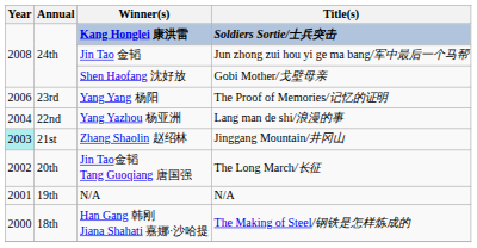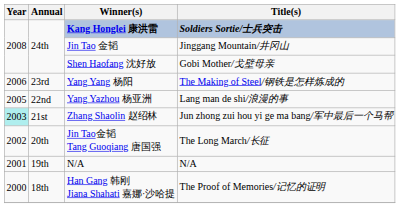 <table class="wikitable">
 <tr>
 <th>Year</th>
 <th>Annual</th>
 <th>Winner(s)</th>
 <th>Title(s)</th>
 </tr>
 <tr>
 <td rowspan="3" style="text-align:center;">2008</td>
 <td rowspan="3">24th</td>
 <td style="background:#B0C4DE;"><strong><a href='#'>Kang Honglei</a> 康洪雷</strong></td>
 <td style="background:#B0C4DE;"><strong><em>Soldiers Sortie<em>/士兵突击<strong></td>
 </tr>
 <tr>
 <td><a href='#'>Jin Tao</a> 金韬</td>
-<td></em>Jun zhong zui hou yi ge ma bang<em>/军中最后一个马帮</td>
+<td></em>Jinggang Mountain<em>/井冈山</td>
 </tr>
 <tr>
 <td><a href='#'>Shen Haofang</a> 沈好放</td>
 <td></em>Gobi Mother<em>/戈壁母亲</td>
 </tr>
 <tr>
 <td>2006</td>
 <td>23rd</td>
 <td><a href='#'>Yang Yang</a> 杨阳</td>
-<td></em>The Proof of Memories<em>/记忆的证明</td>
+<td></em><a href='#'>The Making of Steel</a><em>/钢铁是怎样炼成的</td>
 </tr>
 <tr>
-<td>2004</td>
+<td>2005</td>
 <td>22nd</td>
 <td><a href='#'>Yang Yazhou</a> 杨亚洲</td>
 <td></em>Lang man de shi<em>/浪漫的事</td>
 </tr>
 <tr>
 <td style="background: paleturquoise;">2003</td>
 <td>21st</td>
 <td><a href='#'>Zhang Shaolin</a> 赵绍林</td>
-<td></em>Jinggang Mountain<em>/井冈山</td>
+<td></em>Jun zhong zui hou yi ge ma bang<em>/军中最后一个马帮</td>
 </tr>
 <tr>
 <td>2002</td>
 <td>20th</td>
 <td><a href='#'>Jin Tao</a>金韬<br><a href='#'>Tang Guoqiang</a> 唐国强</td>
 <td></em>The Long March<em>/长征</td>
 </tr>
 <tr>
 <td>2001</td>
 <td>19th</td>
 <td>N/A</td>
 <td></em>N/A<em></td>
 </tr>
 <tr>
 <td>2000</td>
 <td>18th</td>
 <td><a href='#'>Han Gang</a> 韩刚<br><a href='#'>Jiana Shahati</a> 嘉娜·沙哈提</td>
-<td></em><a href='#'>The Making of Steel</a><em>/钢铁是怎样炼成的</td>
+<td></em>The Proof of Memories<em>/记忆的证明</td>
 </tr>
 <tr>
 </tr>
 </table>
